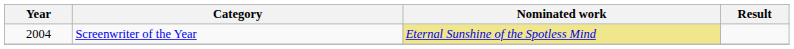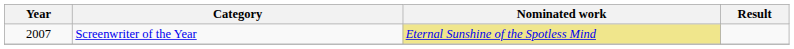 <table class=wikitable>
 <tr>
 <th scope="col" style="width:5em;">Year</th>
 <th scope="col" style="width:26em;">Category</th>
 <th scope="col" style="width:25em;">Nominated work</th>
 <th scope="col" style="width:5em;">Result</th>
 </tr>
 <tr>
-<td style="text-align:center;">2004</td>
+<td style="text-align:center;">2007</td>
 <td><a href='#'>Screenwriter of the Year</a></td>
 <td style="background: khaki;"><em><a href='#'>Eternal Sunshine of the Spotless Mind</a></em></td>
 <td></td>
 </tr>
 <tr>
 </tr>
 </table>
